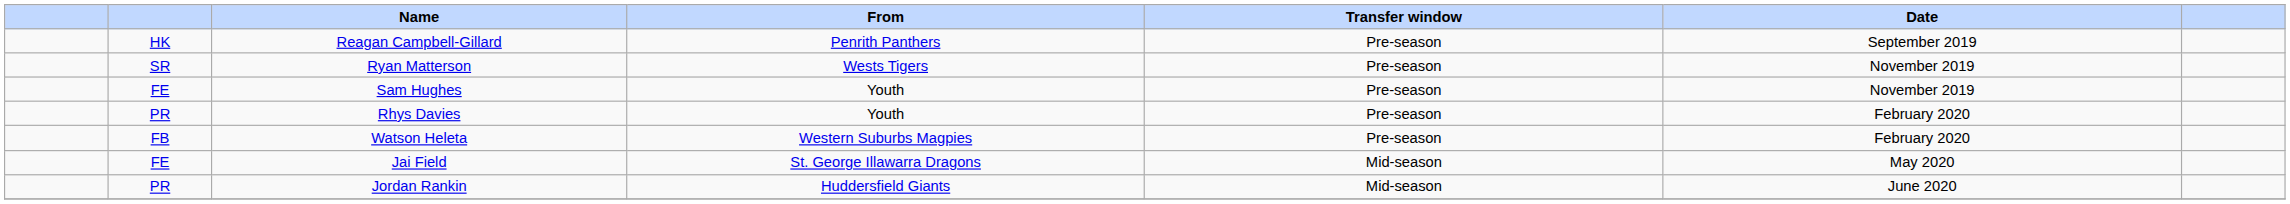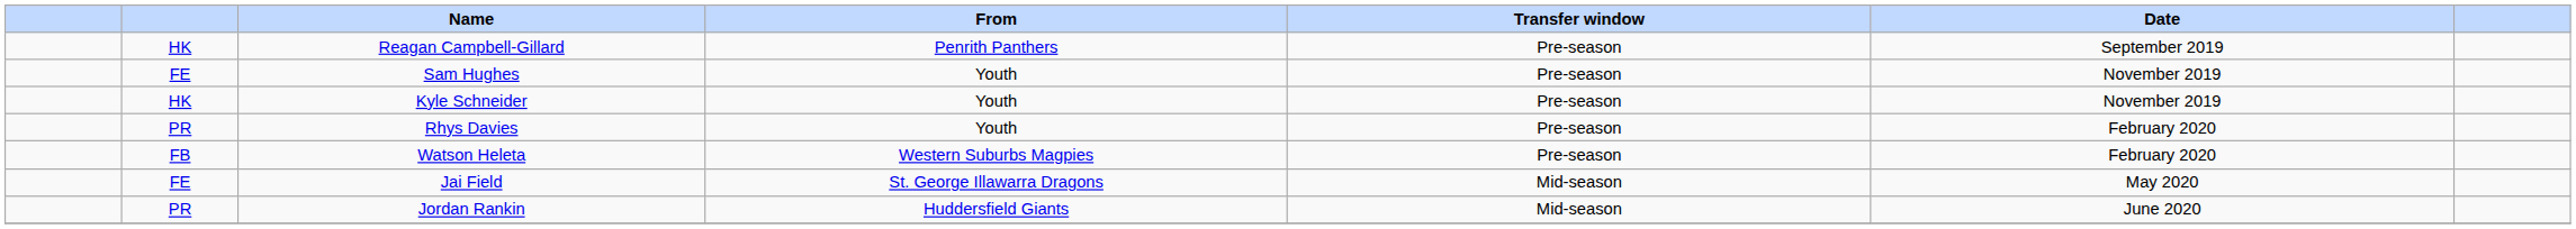 <table class="wikitable" style="font-size:80%; text-align:center; width:100%;">
 <tr>
 <th style="background:#c1d8ff; width:4%"></th>
 <th style="background:#c1d8ff; width:4%"></th>
 <th style="background:#c1d8ff; width:16%">Name</th>
 <th style="background:#c1d8ff; width:20%">From</th>
 <th style="background:#c1d8ff; width:20%">Transfer window</th>
 <th style="background:#c1d8ff; width:20%">Date</th>
 <th style="background:#c1d8ff; width:4%"></th>
 </tr>
 <tr>
 <td></td>
 <td><a href='#'>HK</a></td>
 <td><a href='#'>Reagan Campbell-Gillard</a></td>
 <td> <a href='#'>Penrith Panthers</a></td>
 <td>Pre-season</td>
 <td>September 2019</td>
 <td></td>
 </tr>
 <tr>
 <td></td>
-<td><a href='#'>SR</a></td>
-<td><a href='#'>Ryan Matterson</a></td>
-<td> <a href='#'>Wests Tigers</a></td>
+<td><a href='#'>FE</a></td>
+<td><a href='#'>Sam Hughes</a></td>
+<td>Youth</td>
 <td>Pre-season</td>
 <td>November 2019</td>
 <td></td>
 </tr>
 <tr>
 <td></td>
-<td><a href='#'>FE</a></td>
-<td><a href='#'>Sam Hughes</a></td>
+<td><a href='#'>HK</a></td>
+<td><a href='#'>Kyle Schneider</a></td>
 <td>Youth</td>
 <td>Pre-season</td>
 <td>November 2019</td>
 <td></td>
 </tr>
 <tr>
 <td></td>
 <td><a href='#'>PR</a></td>
 <td><a href='#'>Rhys Davies</a></td>
 <td>Youth</td>
 <td>Pre-season</td>
 <td>February 2020</td>
 <td></td>
 </tr>
 <tr>
 <td></td>
 <td><a href='#'>FB</a></td>
 <td><a href='#'>Watson Heleta</a></td>
 <td> <a href='#'>Western Suburbs Magpies</a></td>
 <td>Pre-season</td>
 <td>February 2020</td>
 <td></td>
 </tr>
 <tr>
 <td></td>
 <td><a href='#'>FE</a></td>
 <td><a href='#'>Jai Field</a></td>
 <td> <a href='#'>St. George Illawarra Dragons</a></td>
 <td>Mid-season</td>
 <td>May 2020</td>
 <td></td>
 </tr>
 <tr>
 <td></td>
 <td><a href='#'>PR</a></td>
 <td><a href='#'>Jordan Rankin</a></td>
 <td> <a href='#'>Huddersfield Giants</a></td>
 <td>Mid-season</td>
 <td>June 2020</td>
 <td></td>
 </tr>
 <tr>
 </tr>
 </table>
